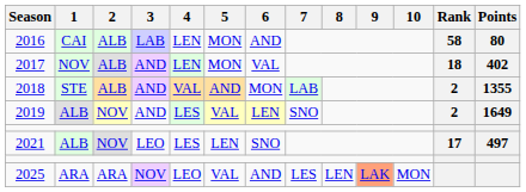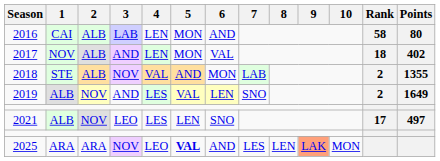 <table class="wikitable" style="text-align:center; font-size:95%">
 <tr>
 <th>Season</th>
 <th>1</th>
 <th>2</th>
 <th>3</th>
 <th>4</th>
 <th>5</th>
 <th>6</th>
 <th>7</th>
 <th>8</th>
 <th>9</th>
 <th>10</th>
 <th>Rank</th>
 <th>Points</th>
 </tr>
 <tr>
 <td><a href='#'>2016</a></td>
 <td bgcolor="#dfffdf"><a href='#'>CAI</a><br></td>
 <td bgcolor="#dfffdf"><a href='#'>ALB</a><br></td>
 <td bgcolor="#cfcfff"><a href='#'>LAB</a><br></td>
 <td><a href='#'>LEN</a><br></td>
 <td><a href='#'>MON</a><br></td>
 <td><a href='#'>AND</a><br></td>
 <td colspan=4></td>
 <th>58</th>
 <th>80</th>
 </tr>
 <tr>
 <td><a href='#'>2017</a></td>
 <td bgcolor="#dfffdf"><a href='#'>NOV</a><br></td>
 <td bgcolor="#dfdfdf"><a href='#'>ALB</a><br></td>
 <td bgcolor="#efcfff"><a href='#'>AND</a><br></td>
 <td bgcolor="#dfffdf"><a href='#'>LEN</a><br></td>
 <td><a href='#'>MON</a><br></td>
 <td><a href='#'>VAL</a><br></td>
 <td colspan=4></td>
 <th>18</th>
 <th>402</th>
 </tr>
 <tr>
 <td><a href='#'>2018</a></td>
 <td bgcolor="#dfffdf"><a href='#'>STE</a><br></td>
 <td bgcolor="#ffdf9f"><a href='#'>ALB</a><br></td>
-<td bgcolor="#efcfff"><a href='#'>AND</a><br></td>
+<td bgcolor="#efcfff"><a href='#'>NOV</a><br></td>
 <td bgcolor="#ffdf9f"><a href='#'>VAL</a><br></td>
 <td bgcolor="#ffdf9f"><a href='#'>AND</a><br></td>
 <td><a href='#'>MON</a><br></td>
 <td bgcolor="#dfffdf"><a href='#'>LAB</a><br></td>
 <td colspan=3></td>
 <th>2</th>
 <th>1355</th>
 </tr>
 <tr>
 <td><a href='#'>2019</a></td>
 <td bgcolor="#dfdfdf"><a href='#'>ALB</a><br></td>
 <td bgcolor="#ffffbf"><a href='#'>NOV</a><br></td>
 <td><a href='#'>AND</a><br></td>
 <td bgcolor="#dfffdf"><a href='#'>LES</a><br></td>
 <td bgcolor="#ffffbf"><a href='#'>VAL</a><br></td>
 <td bgcolor="#ffffbf"><a href='#'>LEN</a><br></td>
 <td><a href='#'>SNO</a><br></td>
 <td colspan=3></td>
 <th>2</th>
 <th>1649</th>
 </tr>
 <tr>
 <td colspan=11></td>
 <th></th>
 <th></th>
 </tr>
 <tr>
 <td><a href='#'>2021</a></td>
 <td bgcolor="#dfffdf"><a href='#'>ALB</a><br></td>
 <td bgcolor="#dfdfdf"><a href='#'>NOV</a><br></td>
 <td><a href='#'>LEO</a><br></td>
 <td><a href='#'>LES</a><br></td>
 <td><a href='#'>LEN</a><br></td>
 <td><a href='#'>SNO</a><br></td>
 <td colspan=4></td>
 <th>17</th>
 <th>497</th>
 </tr>
 <tr>
 <td colspan=11></td>
 <th></th>
 <th></th>
 </tr>
 <tr>
 <td><a href='#'>2025</a></td>
 <td><a href='#'>ARA</a><br></td>
 <td><a href='#'>ARA</a><br></td>
 <td bgcolor="#efcfff"><a href='#'>NOV</a><br></td>
 <td><a href='#'>LEO</a><br></td>
-<td><a href='#'>VAL</a><br></td>
+<td><strong><a href='#'>VAL</a><br></strong></td>
 <td><a href='#'>AND</a><br></td>
 <td><a href='#'>LES</a><br></td>
 <td><a href='#'>LEN</a><br></td>
 <td style="background: lightsalmon;"><a href='#'>LAK</a><br></td>
 <td><a href='#'>MON</a><br></td>
 <th></th>
 <th></th>
 </tr>
 </table>
